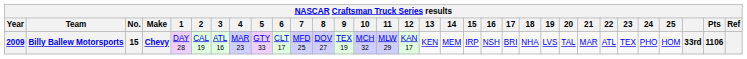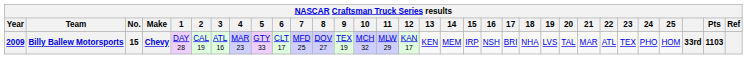 <table class="wikitable" style="text-align:center; font-size:75%">
 <tr>
 <th colspan=45><a href='#'>NASCAR</a> <a href='#'>Craftsman Truck Series</a> results</th>
 </tr>
 <tr>
 <th>Year</th>
 <th>Team</th>
 <th>No.</th>
 <th>Make</th>
 <th>1</th>
 <th>2</th>
 <th>3</th>
 <th>4</th>
 <th>5</th>
 <th>6</th>
 <th>7</th>
 <th>8</th>
 <th>9</th>
 <th>10</th>
 <th>11</th>
 <th>12</th>
 <th>13</th>
 <th>14</th>
 <th>15</th>
 <th>16</th>
 <th>17</th>
 <th>18</th>
 <th>19</th>
 <th>20</th>
 <th>21</th>
 <th>22</th>
 <th>23</th>
 <th>24</th>
 <th>25</th>
 <th></th>
 <th>Pts</th>
 <th>Ref</th>
 </tr>
 <tr>
 <th><a href='#'>2009</a></th>
 <th><a href='#'>Billy Ballew Motorsports</a></th>
 <th>15</th>
 <th><a href='#'>Chevy</a></th>
 <td style="background:#EFCFFF;"><a href='#'>DAY</a><br><small>28</small></td>
 <td style="background:#DFFFDF;"><a href='#'>CAL</a><br><small>19</small></td>
 <td style="background:#DFFFDF;"><a href='#'>ATL</a><br><small>16</small></td>
 <td style="background:#CFCFFF;"><a href='#'>MAR</a><br><small>23</small></td>
 <td style="background:#EFCFFF;"><a href='#'>GTY</a><br><small>33</small></td>
 <td style="background:#DFFFDF;"><a href='#'>CLT</a><br><small>17</small></td>
 <td style="background:#CFCFFF;"><a href='#'>MFD</a><br><small>25</small></td>
 <td style="background:#CFCFFF;"><a href='#'>DOV</a><br><small>27</small></td>
 <td style="background:#DFFFDF;"><a href='#'>TEX</a><br><small>19</small></td>
 <td style="background:#CFCFFF;"><a href='#'>MCH</a><br><small>32</small></td>
 <td style="background:#CFCFFF;"><a href='#'>MLW</a><br><small>29</small></td>
 <td style="background:#DFFFDF;"><a href='#'>KAN</a><br><small>17</small></td>
 <td><a href='#'>KEN</a></td>
 <td><a href='#'>MEM</a></td>
 <td><a href='#'>IRP</a></td>
 <td><a href='#'>NSH</a></td>
 <td><a href='#'>BRI</a></td>
 <td><a href='#'>NHA</a></td>
 <td><a href='#'>LVS</a></td>
 <td><a href='#'>TAL</a></td>
 <td><a href='#'>MAR</a></td>
 <td><a href='#'>ATL</a></td>
 <td><a href='#'>TEX</a></td>
 <td><a href='#'>PHO</a></td>
 <td><a href='#'>HOM</a></td>
 <th>33rd</th>
-<th>1106</th>
+<th>1103</th>
 <th></th>
 </tr>
 </table>
